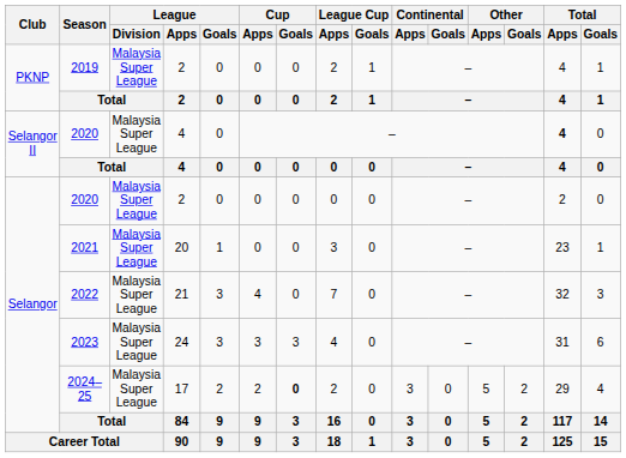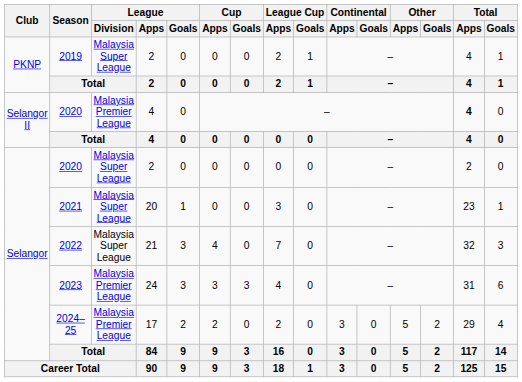 <table class=wikitable style="text-align:center">
 <tr>
 <th rowspan=2>Club</th>
 <th rowspan=2>Season</th>
 <th colspan=3>League</th>
 <th colspan=2>Cup</th>
 <th colspan=2>League Cup</th>
 <th colspan=2>Continental</th>
 <th colspan=2>Other</th>
 <th colspan=2>Total</th>
 </tr>
 <tr>
 <th>Division</th>
 <th>Apps</th>
 <th>Goals</th>
 <th>Apps</th>
 <th>Goals</th>
 <th>Apps</th>
 <th>Goals</th>
 <th>Apps</th>
 <th>Goals</th>
 <th>Apps</th>
 <th>Goals</th>
 <th>Apps</th>
 <th>Goals</th>
 </tr>
 <tr>
 <td rowspan=2><a href='#'>PKNP</a></td>
 <td><a href='#'>2019</a></td>
 <td><a href='#'>Malaysia Super League</a></td>
 <td>2</td>
 <td>0</td>
 <td>0</td>
 <td>0</td>
 <td>2</td>
 <td>1</td>
 <td colspan=4>–</td>
 <td>4</td>
 <td>1</td>
 </tr>
 <tr>
 <th colspan="2">Total</th>
 <th>2</th>
 <th>0</th>
 <th>0</th>
 <th>0</th>
 <th>2</th>
 <th>1</th>
 <th colspan=4>–</th>
 <th>4</th>
 <th>1</th>
 </tr>
 <tr>
 <td rowspan=2><a href='#'>Selangor II</a></td>
 <td><a href='#'>2020</a></td>
-<td>Malaysia Super League</td>
+<td><a href='#'>Malaysia Premier League</a></td>
 <td>4</td>
 <td>0</td>
 <td colspan=8>–</td>
 <td><strong>4</strong></td>
 <td>0</td>
 </tr>
 <tr>
 <th colspan="2">Total</th>
 <th>4</th>
 <th>0</th>
 <th>0</th>
 <th>0</th>
 <th>0</th>
 <th>0</th>
 <th colspan=4>–</th>
 <th>4</th>
 <th>0</th>
 </tr>
 <tr>
 <td rowspan="6"><a href='#'>Selangor</a></td>
 <td><a href='#'>2020</a></td>
 <td><a href='#'>Malaysia Super League</a></td>
 <td>2</td>
 <td>0</td>
 <td>0</td>
 <td>0</td>
 <td>0</td>
 <td>0</td>
 <td colspan=4>–</td>
 <td>2</td>
 <td>0</td>
 </tr>
 <tr>
 <td><a href='#'>2021</a></td>
 <td><a href='#'>Malaysia Super League</a></td>
 <td>20</td>
 <td>1</td>
 <td>0</td>
 <td>0</td>
 <td>3</td>
 <td>0</td>
 <td colspan=4>–</td>
 <td>23</td>
 <td>1</td>
 </tr>
 <tr>
 <td><a href='#'>2022</a></td>
 <td>Malaysia Super League</td>
 <td>21</td>
 <td>3</td>
 <td>4</td>
 <td>0</td>
 <td>7</td>
 <td>0</td>
 <td colspan="4">–</td>
 <td>32</td>
 <td>3</td>
 </tr>
 <tr>
 <td><a href='#'>2023</a></td>
-<td>Malaysia Super League</td>
+<td><a href='#'>Malaysia Premier League</a></td>
 <td>24</td>
 <td>3</td>
 <td>3</td>
 <td>3</td>
 <td>4</td>
 <td>0</td>
 <td colspan="4">–</td>
 <td>31</td>
 <td>6</td>
 </tr>
 <tr>
 <td><a href='#'>2024–25</a></td>
-<td>Malaysia Super League</td>
+<td><a href='#'>Malaysia Premier League</a></td>
 <td>17</td>
 <td>2</td>
 <td>2</td>
-<td><strong>0</strong></td>
+<td>0</td>
 <td>2</td>
 <td>0</td>
 <td>3</td>
 <td>0</td>
 <td>5</td>
 <td>2</td>
 <td>29</td>
 <td>4</td>
 </tr>
 <tr>
 <th colspan="2">Total</th>
 <th>84</th>
 <th>9</th>
 <th>9</th>
 <th>3</th>
 <th>16</th>
 <th>0</th>
 <th>3</th>
 <th>0</th>
 <th>5</th>
 <th>2</th>
 <th>117</th>
 <th>14</th>
 </tr>
 <tr>
 <th colspan="3">Career Total</th>
 <th>90</th>
 <th>9</th>
 <th>9</th>
 <th>3</th>
 <th>18</th>
 <th>1</th>
 <th>3</th>
 <th>0</th>
 <th>5</th>
 <th>2</th>
 <th>125</th>
 <th>15</th>
 </tr>
 </table>
